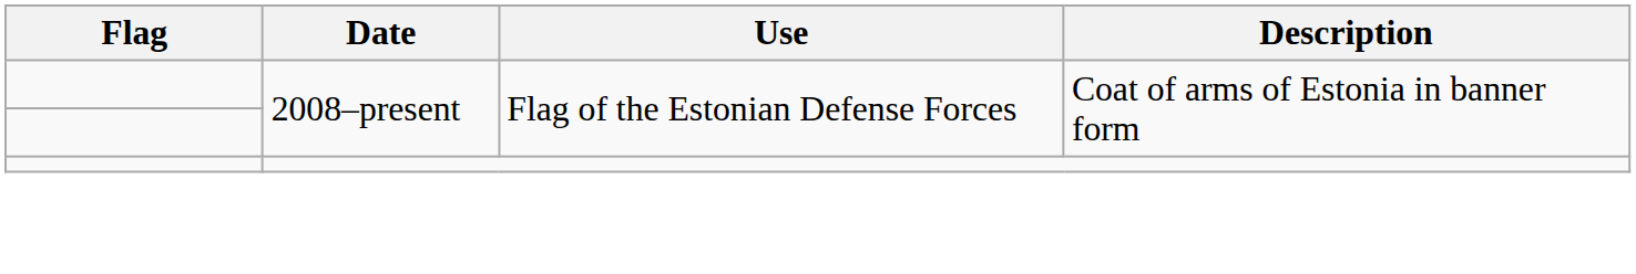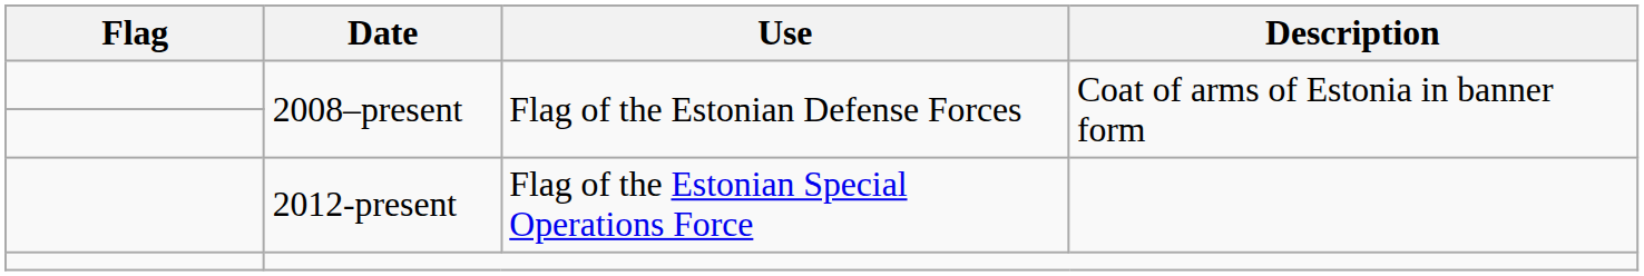 <table class="wikitable">
 <tr>
 <th style="width:110px;">Flag</th>
 <th style="width:100px;">Date</th>
 <th style="width:250px;">Use</th>
 <th style="width:250px;">Description</th>
 </tr>
 <tr>
 <td></td>
 <td rowspan=2>2008–present</td>
 <td rowspan=2>Flag of the Estonian Defense Forces</td>
 <td rowspan=2>Coat of arms of Estonia in banner form</td>
 </tr>
 <tr>
 <td></td>
 </tr>
 <tr>
 <td></td>
+<td>2012-present</td>
+<td>Flag of the <a href='#'>Estonian Special Operations Force</a></td>
+<td></td>
+</tr>
+<tr>
+<td></td>
 </tr>
 </table>
